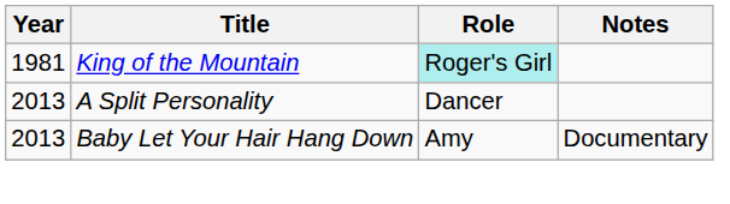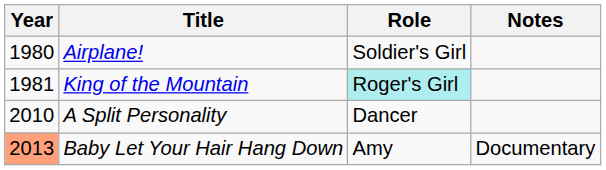 <table class="wikitable sortable">
 <tr>
 <th>Year</th>
 <th>Title</th>
 <th>Role</th>
 <th>Notes</th>
 </tr>
 <tr>
+<td>1980</td>
+<td><em><a href='#'>Airplane!</a></em></td>
+<td>Soldier's Girl</td>
+<td></td>
+</tr>
+<tr>
 <td>1981</td>
 <td><a href='#'><em>King of the Mountain</em></a></td>
 <td style="background: paleturquoise;">Roger's Girl</td>
 <td></td>
 </tr>
 <tr>
-<td>2013</td>
+<td>2010</td>
 <td><em>A Split Personality</em></td>
 <td>Dancer</td>
 <td></td>
 </tr>
 <tr>
-<td>2013</td>
+<td style="background: lightsalmon;">2013</td>
 <td><em>Baby Let Your Hair Hang Down</em></td>
 <td>Amy</td>
 <td>Documentary</td>
 </tr>
 </table>
